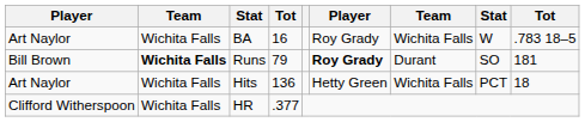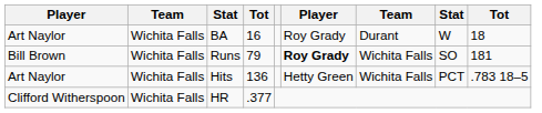 <table class="wikitable">
 <tr>
 <th>Player</th>
 <th>Team</th>
 <th>Stat</th>
 <th>Tot</th>
 <th></th>
 <th>Player</th>
 <th>Team</th>
 <th>Stat</th>
 <th>Tot</th>
 </tr>
 <tr>
 <td>Art Naylor</td>
 <td>Wichita Falls</td>
 <td>BA</td>
 <td>16</td>
 <td></td>
 <td>Roy Grady</td>
-<td>Wichita Falls</td>
+<td>Durant</td>
 <td>W</td>
-<td>.783 18–5</td>
+<td>18</td>
 </tr>
 <tr>
 <td>Bill Brown</td>
-<td><strong>Wichita Falls</strong></td>
+<td>Wichita Falls</td>
 <td>Runs</td>
 <td>79</td>
 <td></td>
 <td><strong>Roy Grady</strong></td>
-<td>Durant</td>
+<td>Wichita Falls</td>
 <td>SO</td>
 <td>181</td>
 </tr>
 <tr>
 <td>Art Naylor</td>
 <td>Wichita Falls</td>
 <td>Hits</td>
 <td>136</td>
 <td></td>
 <td>Hetty Green</td>
 <td>Wichita Falls</td>
 <td>PCT</td>
-<td>18</td>
+<td>.783 18–5</td>
 </tr>
 <tr>
 <td>Clifford Witherspoon</td>
 <td>Wichita Falls</td>
 <td>HR</td>
 <td>.377</td>
 </tr>
 </table>
